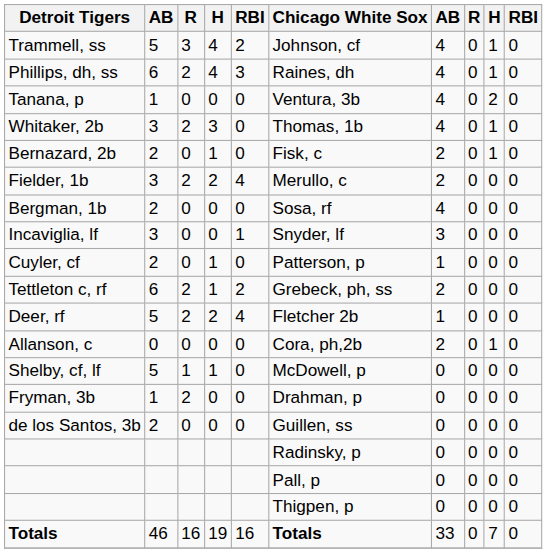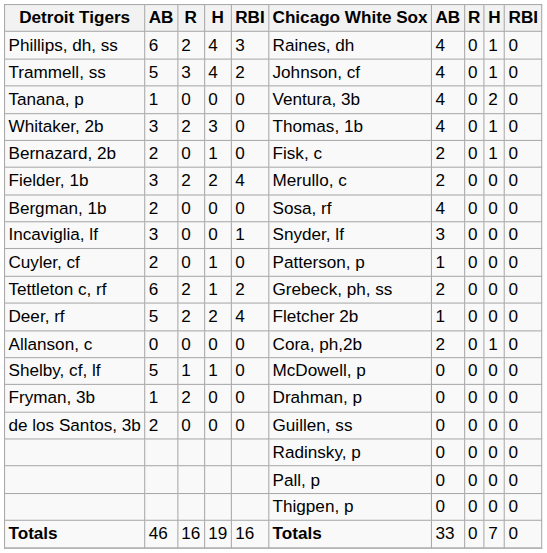 <table class="wikitable sortable">
 <tr>
 <th><strong>Detroit Tigers</strong></th>
 <th>AB</th>
 <th>R</th>
 <th>H</th>
 <th>RBI</th>
 <th><strong>Chicago White Sox</strong></th>
 <th>AB</th>
 <th>R</th>
 <th>H</th>
 <th>RBI</th>
 </tr>
 <tr>
+<td>Phillips, dh, ss</td>
+<td>6</td>
+<td>2</td>
+<td>4</td>
+<td>3</td>
+<td>Raines, dh</td>
+<td>4</td>
+<td>0</td>
+<td>1</td>
+<td>0</td>
+</tr>
+<tr>
 <td>Trammell, ss</td>
 <td>5</td>
 <td>3</td>
 <td>4</td>
 <td>2</td>
 <td>Johnson, cf</td>
-<td>4</td>
-<td>0</td>
-<td>1</td>
-<td>0</td>
-</tr>
-<tr>
-<td>Phillips, dh, ss</td>
-<td>6</td>
-<td>2</td>
-<td>4</td>
-<td>3</td>
-<td>Raines, dh</td>
 <td>4</td>
 <td>0</td>
 <td>1</td>
 <td>0</td>
 </tr>
 <tr>
 <td>Tanana, p</td>
 <td>1</td>
 <td>0</td>
 <td>0</td>
 <td>0</td>
 <td>Ventura, 3b</td>
 <td>4</td>
 <td>0</td>
 <td>2</td>
 <td>0</td>
 </tr>
 <tr>
 <td>Whitaker, 2b</td>
 <td>3</td>
 <td>2</td>
 <td>3</td>
 <td>0</td>
 <td>Thomas, 1b</td>
 <td>4</td>
 <td>0</td>
 <td>1</td>
 <td>0</td>
 </tr>
 <tr>
 <td>Bernazard, 2b</td>
 <td>2</td>
 <td>0</td>
 <td>1</td>
 <td>0</td>
 <td>Fisk, c</td>
 <td>2</td>
 <td>0</td>
 <td>1</td>
 <td>0</td>
 </tr>
 <tr>
 <td>Fielder, 1b</td>
 <td>3</td>
 <td>2</td>
 <td>2</td>
 <td>4</td>
 <td>Merullo, c</td>
 <td>2</td>
 <td>0</td>
 <td>0</td>
 <td>0</td>
 </tr>
 <tr>
 <td>Bergman, 1b</td>
 <td>2</td>
 <td>0</td>
 <td>0</td>
 <td>0</td>
 <td>Sosa, rf</td>
 <td>4</td>
 <td>0</td>
 <td>0</td>
 <td>0</td>
 </tr>
 <tr>
 <td>Incaviglia, lf</td>
 <td>3</td>
 <td>0</td>
 <td>0</td>
 <td>1</td>
 <td>Snyder, lf</td>
 <td>3</td>
 <td>0</td>
 <td>0</td>
 <td>0</td>
 </tr>
 <tr>
 <td>Cuyler, cf</td>
 <td>2</td>
 <td>0</td>
 <td>1</td>
 <td>0</td>
 <td>Patterson, p</td>
 <td>1</td>
 <td>0</td>
 <td>0</td>
 <td>0</td>
 </tr>
 <tr>
 <td>Tettleton c, rf</td>
 <td>6</td>
 <td>2</td>
 <td>1</td>
 <td>2</td>
 <td>Grebeck, ph, ss</td>
 <td>2</td>
 <td>0</td>
 <td>0</td>
 <td>0</td>
 </tr>
 <tr>
 <td>Deer, rf</td>
 <td>5</td>
 <td>2</td>
 <td>2</td>
 <td>4</td>
 <td>Fletcher 2b</td>
 <td>1</td>
 <td>0</td>
 <td>0</td>
 <td>0</td>
 </tr>
 <tr>
 <td>Allanson, c</td>
 <td>0</td>
 <td>0</td>
 <td>0</td>
 <td>0</td>
 <td>Cora, ph,2b</td>
 <td>2</td>
 <td>0</td>
 <td>1</td>
 <td>0</td>
 </tr>
 <tr>
 <td>Shelby, cf, lf</td>
 <td>5</td>
 <td>1</td>
 <td>1</td>
 <td>0</td>
 <td>McDowell, p</td>
 <td>0</td>
 <td>0</td>
 <td>0</td>
 <td>0</td>
 </tr>
 <tr>
 <td>Fryman, 3b</td>
 <td>1</td>
 <td>2</td>
 <td>0</td>
 <td>0</td>
 <td>Drahman, p</td>
 <td>0</td>
 <td>0</td>
 <td>0</td>
 <td>0</td>
 </tr>
 <tr>
 <td>de los Santos, 3b</td>
 <td>2</td>
 <td>0</td>
 <td>0</td>
 <td>0</td>
 <td>Guillen, ss</td>
 <td>0</td>
 <td>0</td>
 <td>0</td>
 <td>0</td>
 </tr>
 <tr>
 <td></td>
 <td></td>
 <td></td>
 <td></td>
 <td></td>
 <td>Radinsky, p</td>
 <td>0</td>
 <td>0</td>
 <td>0</td>
 <td>0</td>
 </tr>
 <tr>
 <td></td>
 <td></td>
 <td></td>
 <td></td>
 <td></td>
 <td>Pall, p</td>
 <td>0</td>
 <td>0</td>
 <td>0</td>
 <td>0</td>
 </tr>
 <tr>
 <td></td>
 <td></td>
 <td></td>
 <td></td>
 <td></td>
 <td>Thigpen, p</td>
 <td>0</td>
 <td>0</td>
 <td>0</td>
 <td>0</td>
 </tr>
 <tr>
 <td><strong>Totals</strong></td>
 <td>46</td>
 <td>16</td>
 <td>19</td>
 <td>16</td>
 <td><strong>Totals</strong></td>
 <td>33</td>
 <td>0</td>
 <td>7</td>
 <td>0</td>
 </tr>
 <tr>
 </tr>
 </table>
